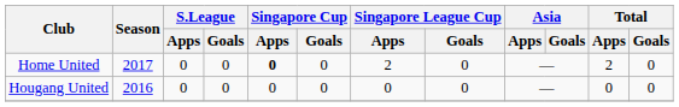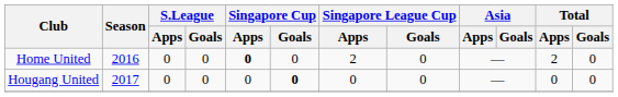 <table style="text-align:center" class="wikitable">
 <tr>
 <th rowspan="2">Club</th>
 <th rowspan="2">Season</th>
 <th colspan="2"><a href='#'>S.League</a></th>
 <th colspan="2"><a href='#'>Singapore Cup</a></th>
 <th colspan="2"><a href='#'>Singapore League Cup</a></th>
 <th colspan="2"><a href='#'>Asia</a></th>
 <th colspan="2">Total</th>
 </tr>
 <tr>
 <th>Apps</th>
 <th>Goals</th>
 <th>Apps</th>
 <th>Goals</th>
 <th>Apps</th>
 <th>Goals</th>
 <th>Apps</th>
 <th>Goals</th>
 <th>Apps</th>
 <th>Goals</th>
 </tr>
 <tr>
 <td><a href='#'>Home United</a></td>
-<td><a href='#'>2017</a></td>
+<td><a href='#'>2016</a></td>
 <td>0</td>
 <td>0</td>
 <td><strong>0</strong></td>
 <td>0</td>
 <td>2</td>
 <td>0</td>
 <td colspan="2">—</td>
 <td>2</td>
 <td>0</td>
 </tr>
 <tr>
 <td><a href='#'>Hougang United</a></td>
-<td><a href='#'>2016</a></td>
+<td><a href='#'>2017</a></td>
 <td>0</td>
 <td>0</td>
 <td>0</td>
-<td>0</td>
+<td><strong>0</strong></td>
 <td>0</td>
 <td>0</td>
 <td colspan="2">—</td>
 <td>0</td>
 <td>0</td>
 </tr>
 <tr>
 </tr>
 </table>
